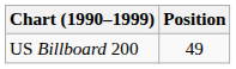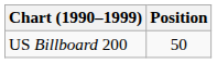 <table class="wikitable sortable">
 <tr>
 <th>Chart (1990–1999)</th>
 <th>Position</th>
 </tr>
 <tr>
 <td>US <em>Billboard</em> 200</td>
-<td style="text-align:center;">49</td>
+<td style="text-align:center;">50</td>
 </tr>
 </table>
